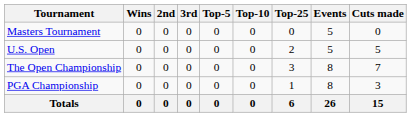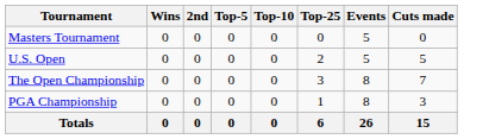 <table class=wikitable style=text-align:center>
 <tr>
 <th>Tournament</th>
 <th>Wins</th>
 <th>2nd</th>
-<th>3rd</th>
 <th>Top-5</th>
 <th>Top-10</th>
 <th>Top-25</th>
 <th>Events</th>
 <th>Cuts made</th>
 </tr>
 <tr>
 <td align=left><a href='#'>Masters Tournament</a></td>
-<td>0</td>
 <td>0</td>
 <td>0</td>
 <td>0</td>
 <td>0</td>
 <td>0</td>
 <td>5</td>
 <td>0</td>
 </tr>
 <tr>
 <td align=left><a href='#'>U.S. Open</a></td>
 <td>0</td>
 <td>0</td>
 <td>0</td>
 <td>0</td>
-<td>0</td>
 <td>2</td>
 <td>5</td>
 <td>5</td>
 </tr>
 <tr>
 <td align=left><a href='#'>The Open Championship</a></td>
-<td>0</td>
 <td>0</td>
 <td>0</td>
 <td>0</td>
 <td>0</td>
 <td>3</td>
 <td>8</td>
 <td>7</td>
 </tr>
 <tr>
 <td align=left><a href='#'>PGA Championship</a></td>
 <td>0</td>
 <td>0</td>
 <td>0</td>
 <td>0</td>
-<td>0</td>
 <td>1</td>
 <td>8</td>
 <td>3</td>
 </tr>
 <tr>
 <th>Totals</th>
 <th>0</th>
 <th>0</th>
 <th>0</th>
 <th>0</th>
-<th>0</th>
 <th>6</th>
 <th>26</th>
 <th>15</th>
 </tr>
 </table>
